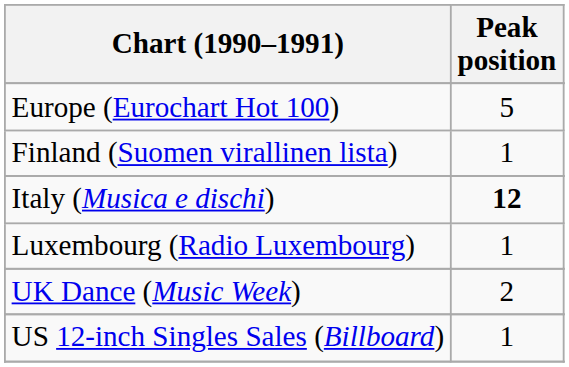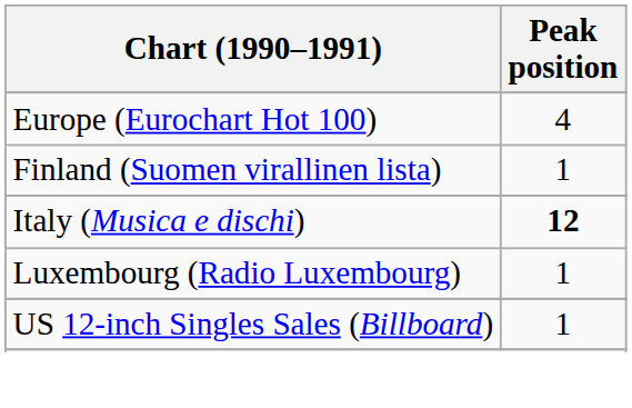 <table class="wikitable sortable">
 <tr>
 <th>Chart (1990–1991)</th>
 <th>Peak<br>position</th>
 </tr>
 <tr>
 </tr>
 <tr>
 </tr>
 <tr>
 </tr>
 <tr>
 </tr>
 <tr>
 </tr>
 <tr>
 <td>Europe (<a href='#'>Eurochart Hot 100</a>)</td>
-<td align="center">5</td>
+<td align="center">4</td>
 </tr>
 <tr>
 <td>Finland (<a href='#'>Suomen virallinen lista</a>)</td>
 <td align="center">1</td>
 </tr>
 <tr>
 </tr>
 <tr>
 </tr>
 <tr>
 <td>Italy (<em><a href='#'>Musica e dischi</a></em>)</td>
 <td align="center"><strong>12</strong></td>
 </tr>
 <tr>
 <td>Luxembourg (<a href='#'>Radio Luxembourg</a>)</td>
 <td align="center">1</td>
 </tr>
 <tr>
 </tr>
 <tr>
 </tr>
 <tr>
 </tr>
 <tr>
 </tr>
 <tr>
 </tr>
 <tr>
 </tr>
 <tr>
 </tr>
 <tr>
-<td><a href='#'>UK Dance</a> (<em><a href='#'>Music Week</a></em>)</td>
-<td align="center">2</td>
-</tr>
-<tr>
 </tr>
 <tr>
 <td>US <a href='#'>12-inch Singles Sales</a> (<em><a href='#'>Billboard</a></em>)</td>
 <td align="center">1</td>
 </tr>
 <tr>
 </tr>
 <tr>
 </tr>
 <tr>
 </tr>
 </table>
